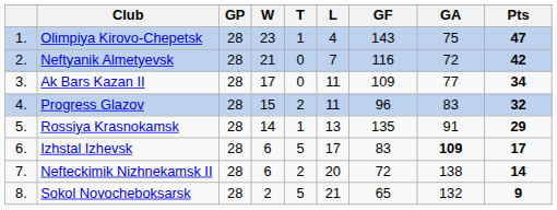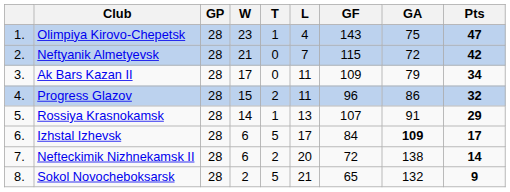 <table class="wikitable">
 <tr>
 <th width="30"></th>
 <th width="200">Club</th>
 <th width="30">GP</th>
 <th width="30">W</th>
 <th width="30">T</th>
 <th width="30">L</th>
 <th width="70">GF</th>
 <th width="70">GA</th>
 <th width="70">Pts</th>
 </tr>
 <tr bgcolor="#BCD2EE" align="center">
 <td>1.</td>
 <td align="left"><a href='#'>Olimpiya Kirovo-Chepetsk</a></td>
 <td>28</td>
 <td>23</td>
 <td>1</td>
 <td>4</td>
 <td>143</td>
 <td>75</td>
 <td><strong>47</strong></td>
 </tr>
 <tr bgcolor="#BCD2EE" align="center">
 <td>2.</td>
 <td align="left"><a href='#'>Neftyanik Almetyevsk</a></td>
 <td>28</td>
 <td>21</td>
 <td>0</td>
 <td>7</td>
-<td>116</td>
+<td>115</td>
 <td>72</td>
 <td><strong>42</strong></td>
 </tr>
 <tr align="center">
 <td>3.</td>
 <td align="left"><a href='#'>Ak Bars Kazan II</a></td>
 <td>28</td>
 <td>17</td>
 <td>0</td>
 <td>11</td>
 <td>109</td>
-<td>77</td>
+<td>79</td>
 <td><strong>34</strong></td>
 </tr>
 <tr bgcolor="#BCD2EE"  align="center">
 <td>4.</td>
 <td align="left"><a href='#'>Progress Glazov</a></td>
 <td>28</td>
 <td>15</td>
 <td>2</td>
 <td>11</td>
 <td>96</td>
-<td>83</td>
+<td>86</td>
 <td><strong>32</strong></td>
 </tr>
 <tr align="center">
 <td>5.</td>
 <td align="left"><a href='#'>Rossiya Krasnokamsk</a></td>
 <td>28</td>
 <td>14</td>
 <td>1</td>
 <td>13</td>
-<td>135</td>
+<td>107</td>
 <td>91</td>
 <td><strong>29</strong></td>
 </tr>
 <tr align="center">
 <td>6.</td>
 <td align="left"><a href='#'>Izhstal Izhevsk</a></td>
 <td>28</td>
 <td>6</td>
 <td>5</td>
 <td>17</td>
-<td>83</td>
+<td>84</td>
 <td><strong>109</strong></td>
 <td><strong>17</strong></td>
 </tr>
 <tr align="center">
 <td>7.</td>
 <td align="left"><a href='#'>Nefteckimik Nizhnekamsk II</a></td>
 <td>28</td>
 <td>6</td>
 <td>2</td>
 <td>20</td>
 <td>72</td>
 <td>138</td>
 <td><strong>14</strong></td>
 </tr>
 <tr align="center">
 <td>8.</td>
 <td align="left"><a href='#'>Sokol Novocheboksarsk</a></td>
 <td>28</td>
 <td>2</td>
 <td>5</td>
 <td>21</td>
 <td>65</td>
 <td>132</td>
 <td><strong>9</strong></td>
 </tr>
 </table>
